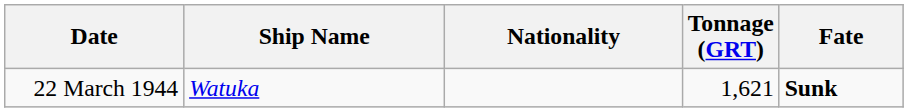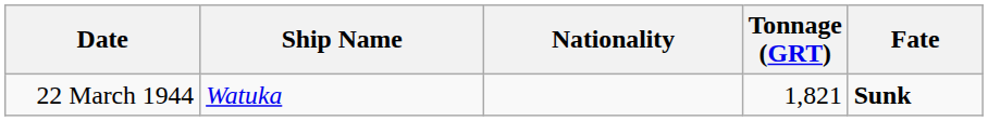 <table class="wikitable sortable">
 <tr>
 <th width="120px">Date</th>
 <th width="180px">Ship Name</th>
 <th width="160px">Nationality</th>
 <th width="25px">Tonnage<br>(<a href='#'>GRT</a>)</th>
 <th width="80px">Fate</th>
 </tr>
 <tr>
 <td align="right">22 March 1944</td>
 <td align="left"><a href='#'><em>Watuka</em></a></td>
 <td align="left"></td>
-<td align="right">1,621</td>
+<td align="right">1,821</td>
 <td align="left"><strong>Sunk</strong></td>
 </tr>
 </table>
